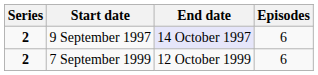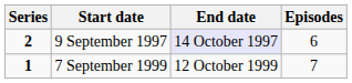 <table class="wikitable" style="text-align:center;">
 <tr>
 <th>Series</th>
 <th>Start date</th>
 <th>End date</th>
 <th>Episodes</th>
 </tr>
 <tr>
 <td><strong>2</strong></td>
 <td>9 September 1997</td>
 <td style="background: lavender;">14 October 1997</td>
 <td>6</td>
 </tr>
 <tr>
-<td><strong>2</strong></td>
+<td><strong>1</strong></td>
 <td>7 September 1999</td>
 <td>12 October 1999</td>
-<td>6</td>
+<td>7</td>
 </tr>
 </table>
